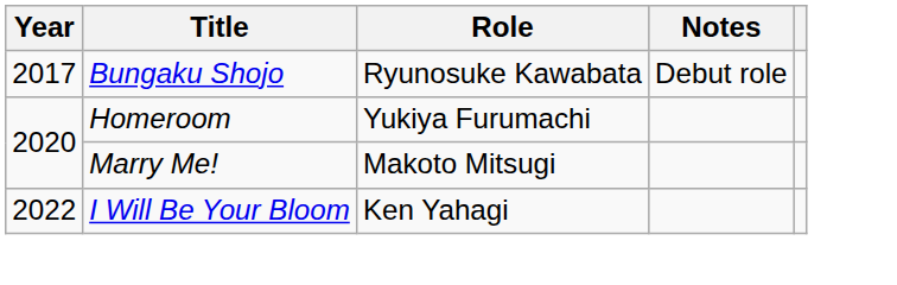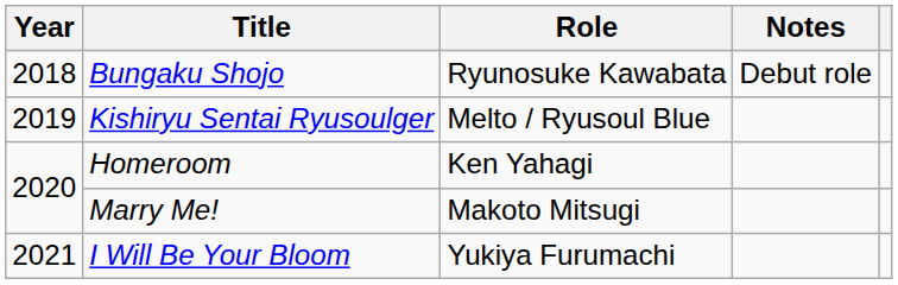 <table class="wikitable">
 <tr>
 <th>Year</th>
 <th>Title</th>
 <th>Role</th>
 <th>Notes</th>
 <th></th>
 </tr>
 <tr>
-<td>2017</td>
+<td>2018</td>
 <td><em><a href='#'>Bungaku Shojo</a></em></td>
 <td>Ryunosuke Kawabata</td>
 <td>Debut role</td>
 <td></td>
 </tr>
 <tr>
+<td>2019</td>
+<td><em><a href='#'>Kishiryu Sentai Ryusoulger</a></em></td>
+<td>Melto / Ryusoul Blue</td>
+<td></td>
+<td></td>
+</tr>
+<tr>
 <td rowspan="2">2020</td>
 <td><em>Homeroom</em></td>
-<td>Yukiya Furumachi</td>
+<td>Ken Yahagi</td>
 <td></td>
 <td></td>
 </tr>
 <tr>
 <td><em>Marry Me!</em></td>
 <td>Makoto Mitsugi</td>
 <td></td>
 <td></td>
 </tr>
 <tr>
-<td>2022</td>
+<td>2021</td>
 <td><em><a href='#'>I Will Be Your Bloom</a></em></td>
-<td>Ken Yahagi</td>
+<td>Yukiya Furumachi</td>
 <td></td>
 <td></td>
 </tr>
 </table>
